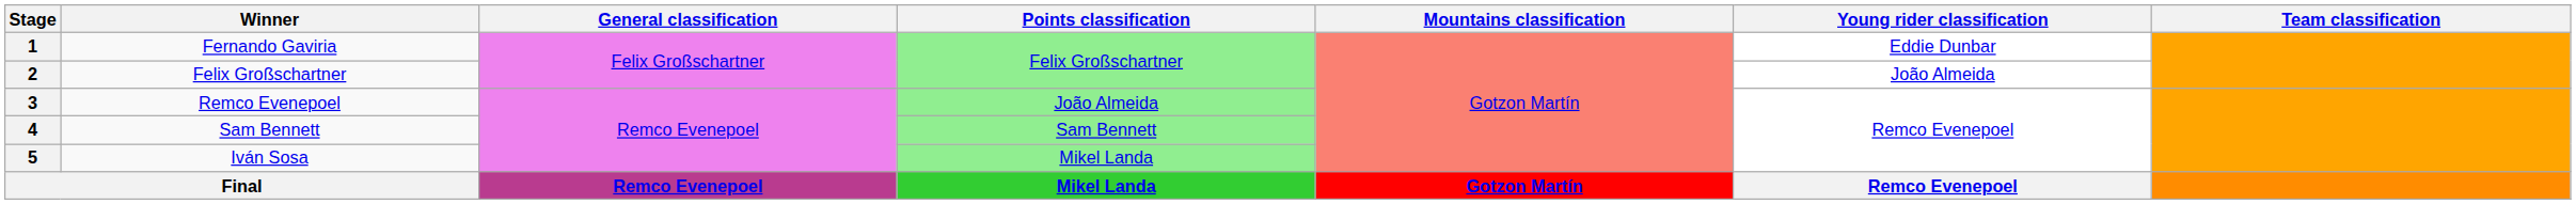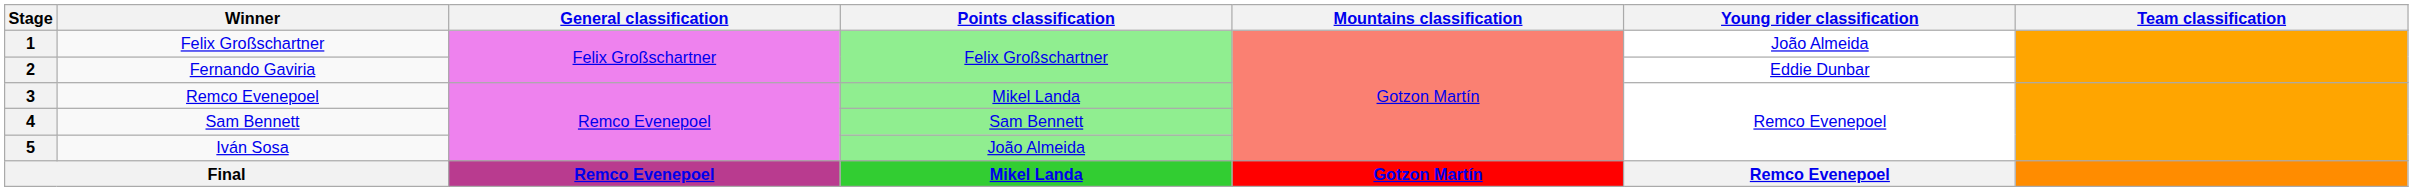 <table class="wikitable" style="text-align: center; font-size:smaller;">
 <tr>
 <th style="width:1%;">Stage</th>
 <th style="width:16.5%;">Winner</th>
 <th style="width:16.5%;"><a href='#'>General classification</a><br></th>
 <th style="width:16.5%;"><a href='#'>Points classification</a><br></th>
 <th style="width:16.5%;"><a href='#'>Mountains classification</a><br></th>
 <th style="width:16.5%;"><a href='#'>Young rider classification</a><br></th>
 <th style="width:16.5%;"><a href='#'>Team classification</a><br></th>
 </tr>
 <tr>
 <th>1</th>
-<td><a href='#'>Fernando Gaviria</a></td>
+<td><a href='#'>Felix Großschartner</a></td>
 <td style="background:violet" rowspan="2"><a href='#'>Felix Großschartner</a></td>
 <td style="background:lightgreen;" rowspan="2"><a href='#'>Felix Großschartner</a></td>
 <td style="background:salmon;" rowspan="5"><a href='#'>Gotzon Martín</a></td>
-<td style="background:white;"><a href='#'>Eddie Dunbar</a></td>
+<td style="background:white;"><a href='#'>João Almeida</a></td>
 <td style="background:orange;" rowspan="2"></td>
 </tr>
 <tr>
 <th>2</th>
-<td><a href='#'>Felix Großschartner</a></td>
-<td style="background:white;"><a href='#'>João Almeida</a></td>
+<td><a href='#'>Fernando Gaviria</a></td>
+<td style="background:white;"><a href='#'>Eddie Dunbar</a></td>
 </tr>
 <tr>
 <th>3</th>
 <td><a href='#'>Remco Evenepoel</a></td>
 <td style="background:violet" rowspan="3"><a href='#'>Remco Evenepoel</a></td>
-<td style="background:lightgreen;"><a href='#'>João Almeida</a></td>
+<td style="background:lightgreen;"><a href='#'>Mikel Landa</a></td>
 <td style="background:white;" rowspan="3"><a href='#'>Remco Evenepoel</a></td>
 <td style="background:orange;" rowspan="3"></td>
 </tr>
 <tr>
 <th>4</th>
 <td><a href='#'>Sam Bennett</a></td>
 <td style="background:lightgreen;"><a href='#'>Sam Bennett</a></td>
 </tr>
 <tr>
 <th>5</th>
 <td><a href='#'>Iván Sosa</a></td>
-<td style="background:lightgreen;"><a href='#'>Mikel Landa</a></td>
+<td style="background:lightgreen;"><a href='#'>João Almeida</a></td>
 </tr>
 <tr>
 <th colspan=2><strong>Final</strong></th>
 <th style="background:#B93B8F;"><a href='#'>Remco Evenepoel</a></th>
 <th style="background:limegreen;"><a href='#'>Mikel Landa</a></th>
 <th style="background:red;"><a href='#'>Gotzon Martín</a></th>
 <th style="background:offwhite"><a href='#'>Remco Evenepoel</a></th>
 <th style="background:darkorange;"></th>
 </tr>
 </table>
